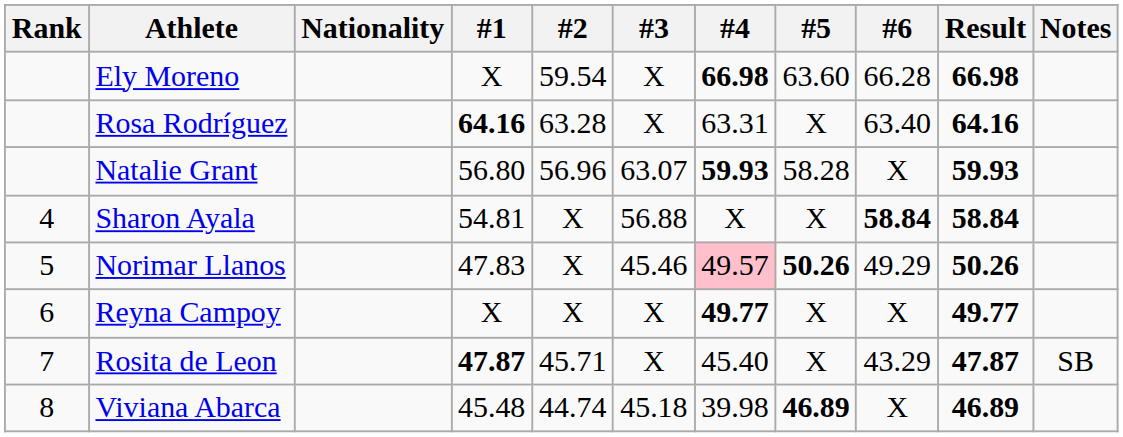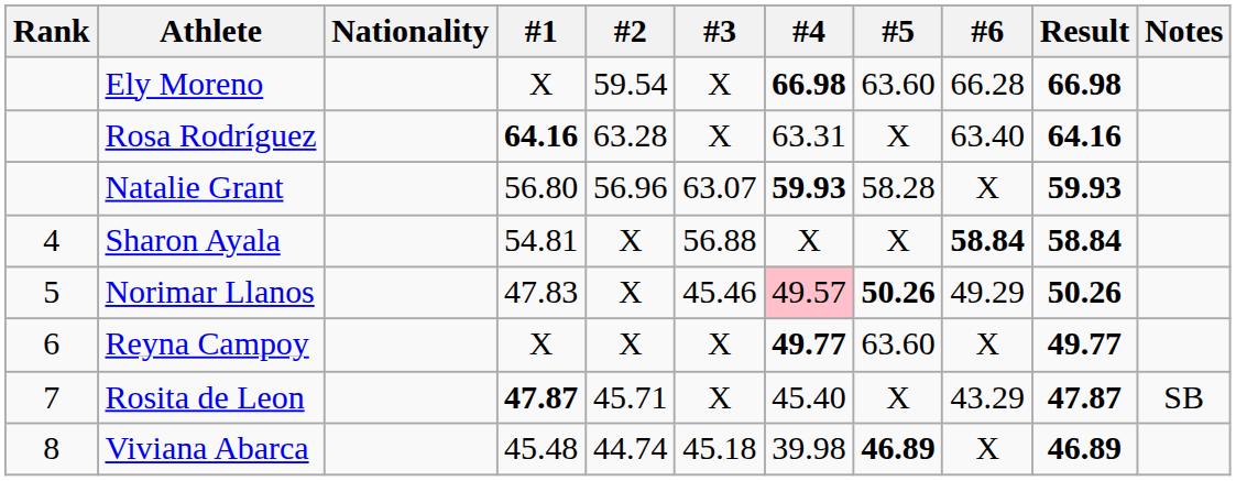 <table class="wikitable sortable" style="text-align:center">
 <tr>
 <th>Rank</th>
 <th>Athlete</th>
 <th>Nationality</th>
 <th>#1</th>
 <th>#2</th>
 <th>#3</th>
 <th>#4</th>
 <th>#5</th>
 <th>#6</th>
 <th>Result</th>
 <th>Notes</th>
 </tr>
 <tr>
 <td></td>
 <td align=left><a href='#'>Ely Moreno</a></td>
 <td align=left></td>
 <td>X</td>
 <td>59.54</td>
 <td>X</td>
 <td><strong>66.98</strong></td>
 <td>63.60</td>
 <td>66.28</td>
 <td><strong>66.98</strong></td>
 <td></td>
 </tr>
 <tr>
 <td></td>
 <td align=left><a href='#'>Rosa Rodríguez</a></td>
 <td align=left></td>
 <td><strong>64.16</strong></td>
 <td>63.28</td>
 <td>X</td>
 <td>63.31</td>
 <td>X</td>
 <td>63.40</td>
 <td><strong>64.16</strong></td>
 <td></td>
 </tr>
 <tr>
 <td></td>
 <td align=left><a href='#'>Natalie Grant</a></td>
 <td align=left></td>
 <td>56.80</td>
 <td>56.96</td>
 <td>63.07</td>
 <td><strong>59.93</strong></td>
 <td>58.28</td>
 <td>X</td>
 <td><strong>59.93</strong></td>
 <td></td>
 </tr>
 <tr>
 <td>4</td>
 <td align=left><a href='#'>Sharon Ayala</a></td>
 <td align=left></td>
 <td>54.81</td>
 <td>X</td>
 <td>56.88</td>
 <td>X</td>
 <td>X</td>
 <td><strong>58.84</strong></td>
 <td><strong>58.84</strong></td>
 <td></td>
 </tr>
 <tr>
 <td>5</td>
 <td align=left><a href='#'>Norimar Llanos</a></td>
 <td align=left></td>
 <td>47.83</td>
 <td>X</td>
 <td>45.46</td>
 <td style="background: pink;">49.57</td>
 <td><strong>50.26</strong></td>
 <td>49.29</td>
 <td><strong>50.26</strong></td>
 <td></td>
 </tr>
 <tr>
 <td>6</td>
 <td align=left><a href='#'>Reyna Campoy</a></td>
 <td align=left></td>
 <td>X</td>
 <td>X</td>
 <td>X</td>
 <td><strong>49.77</strong></td>
-<td>X</td>
+<td>63.60</td>
 <td>X</td>
 <td><strong>49.77</strong></td>
 <td></td>
 </tr>
 <tr>
 <td>7</td>
 <td align=left><a href='#'>Rosita de Leon</a></td>
 <td align=left></td>
 <td><strong>47.87</strong></td>
 <td>45.71</td>
 <td>X</td>
 <td>45.40</td>
 <td>X</td>
 <td>43.29</td>
 <td><strong>47.87</strong></td>
 <td>SB</td>
 </tr>
 <tr>
 <td>8</td>
 <td align=left><a href='#'>Viviana Abarca</a></td>
 <td align=left></td>
 <td>45.48</td>
 <td>44.74</td>
 <td>45.18</td>
 <td>39.98</td>
 <td><strong>46.89</strong></td>
 <td>X</td>
 <td><strong>46.89</strong></td>
 <td></td>
 </tr>
 </table>
